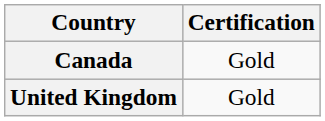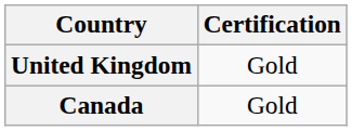 <table class="wikitable plainrowheaders">
 <tr>
 <th scope="col">Country</th>
 <th scope="col">Certification</th>
 </tr>
 <tr>
+<th scope="row">United Kingdom</th>
+<td align=center>Gold</td>
+</tr>
+<tr>
 <th scope="row">Canada</th>
 <td align=center>Gold</td>
 </tr>
-<tr>
-<th scope="row">United Kingdom</th>
-<td align=center>Gold</td>
-</tr>
 </table>
